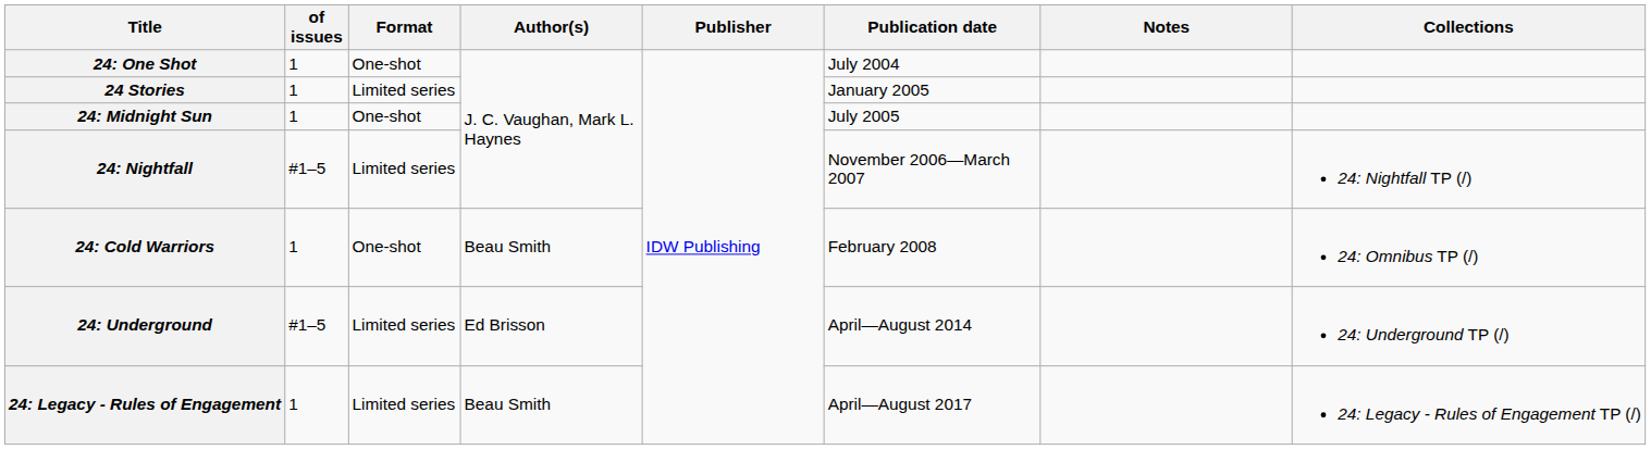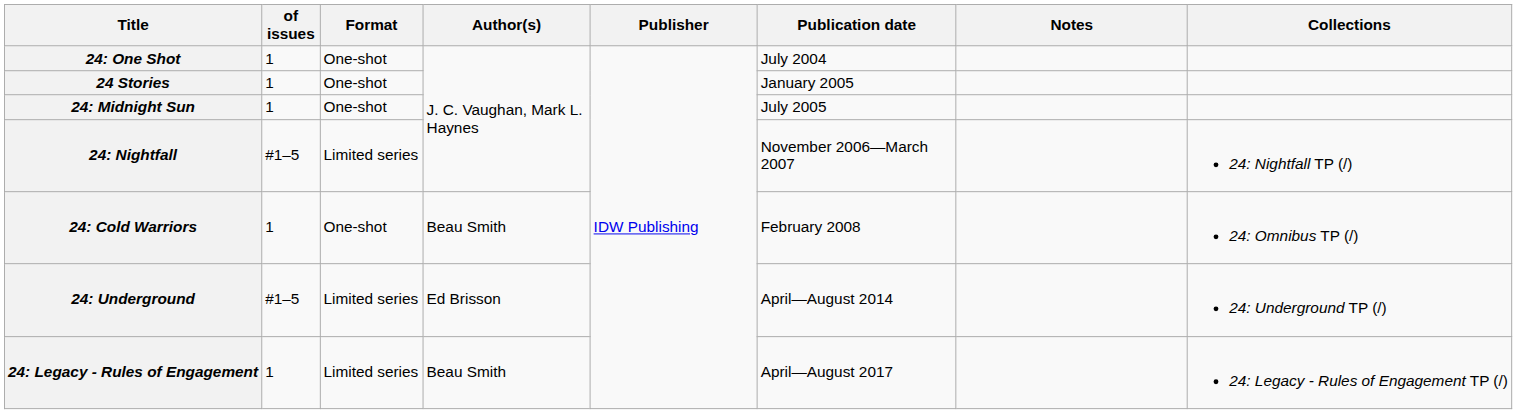 <table class="wikitable">
 <tr>
 <th>Title</th>
 <th style="width:40pt"> of issues</th>
 <th style="width:75pt">Format</th>
 <th style="width:125pt">Author(s)</th>
 <th style="width:125pt">Publisher</th>
 <th style="width:150pt">Publication date</th>
 <th style="width:175pt">Notes</th>
 <th>Collections</th>
 </tr>
 <tr>
 <th><em>24: One Shot</em></th>
 <td>1</td>
 <td>One-shot</td>
 <td rowspan="4">J. C. Vaughan, Mark L. Haynes</td>
 <td rowspan="7"><a href='#'>IDW Publishing</a></td>
 <td>July 2004</td>
 <td></td>
 <td></td>
 </tr>
 <tr>
 <th><em>24 Stories</em></th>
 <td>1</td>
-<td>Limited series</td>
+<td>One-shot</td>
 <td>January 2005</td>
 <td></td>
 <td></td>
 </tr>
 <tr>
 <th><em>24: Midnight Sun</em></th>
 <td>1</td>
 <td>One-shot</td>
 <td>July 2005</td>
 <td></td>
 <td></td>
 </tr>
 <tr>
 <th><em>24: Nightfall</em></th>
 <td>#1–5</td>
 <td>Limited series</td>
 <td>November 2006—March 2007</td>
 <td></td>
 <td><br><ul><li><em>24: Nightfall</em> TP (/)</li></ul></td>
 </tr>
 <tr>
 <th><em>24: Cold Warriors</em></th>
 <td>1</td>
 <td>One-shot</td>
 <td>Beau Smith</td>
 <td>February 2008</td>
 <td></td>
 <td><br><ul><li><em>24: Omnibus</em> TP (/)</li></ul></td>
 </tr>
 <tr>
 <th><em>24: Underground</em></th>
 <td>#1–5</td>
 <td>Limited series</td>
 <td>Ed Brisson</td>
 <td>April—August 2014</td>
 <td></td>
 <td><br><ul><li><em>24: Underground</em> TP (/)</li></ul></td>
 </tr>
 <tr>
 <th><em>24: Legacy - Rules of Engagement</em></th>
 <td>1</td>
 <td>Limited series</td>
 <td>Beau Smith</td>
 <td>April—August 2017</td>
 <td></td>
 <td><br><ul><li><em>24: Legacy - Rules of Engagement</em> TP (/)</li></ul></td>
 </tr>
 </table>
